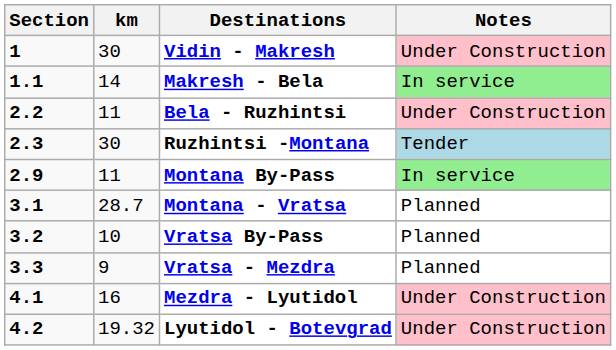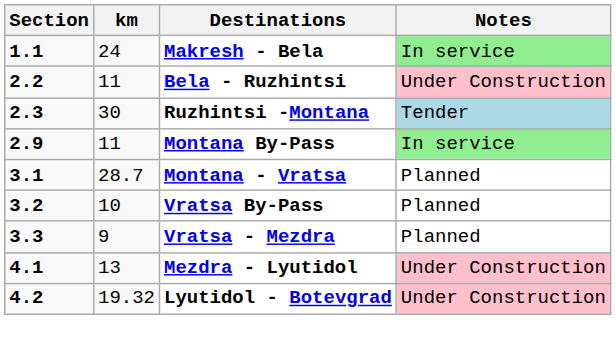 <table class="wikitable">
 <tr>
 <th>Section</th>
 <th>km</th>
 <th>Destinations</th>
 <th>Notes</th>
 </tr>
 <tr>
-<td><strong>1</strong></td>
-<td>30</td>
-<td style="background:white;"><strong><a href='#'>Vidin</a> - <a href='#'>Makresh</a></strong></td>
-<td style="background:pink;">Under Construction</td>
-</tr>
-<tr>
 <td><strong>1.1</strong></td>
-<td>14</td>
+<td>24</td>
 <td style="background:white;"><strong><a href='#'>Makresh</a> -  Bela</strong></td>
 <td style="background:lightgreen;">In service</td>
 </tr>
 <tr>
 <td><strong>2.2</strong></td>
 <td>11</td>
 <td style="background:white;"><strong><a href='#'>Bela</a> - Ruzhintsi</strong></td>
 <td style="background:pink;">Under Construction</td>
 </tr>
 <tr>
 <td><strong>2.3</strong></td>
 <td>30</td>
 <td style="background:white;"><strong>Ruzhintsi -<a href='#'>Montana</a></strong></td>
 <td style="background:lightblue;">Tender</td>
 </tr>
 <tr>
 <td><strong>2.9</strong></td>
 <td>11</td>
 <td style="background:white;"><strong><a href='#'>Montana</a> By-Pass</strong></td>
 <td style="background:lightgreen;">In service</td>
 </tr>
 <tr>
 <td><strong>3.1</strong></td>
 <td>28.7</td>
 <td style="background:white;"><strong><a href='#'>Montana</a> - <a href='#'>Vratsa</a></strong></td>
 <td style="background:white;">Planned</td>
 </tr>
 <tr>
 <td><strong>3.2</strong></td>
 <td>10</td>
 <td style="background:white;"><strong><a href='#'>Vratsa</a> By-Pass</strong></td>
 <td style="background:white;">Planned</td>
 </tr>
 <tr>
 <td><strong>3.3</strong></td>
 <td>9</td>
 <td style="background:white;"><strong><a href='#'>Vratsa</a> - <a href='#'>Mezdra</a></strong></td>
 <td style="background:white;">Planned</td>
 </tr>
 <tr>
 <td><strong>4.1</strong></td>
-<td>16</td>
+<td>13</td>
 <td style="background:white;"><strong><a href='#'>Mezdra</a> - Lyutidol</strong></td>
 <td style="background:pink;">Under Construction</td>
 </tr>
 <tr>
 <td><strong>4.2</strong></td>
 <td>19.32</td>
 <td style="background:white;"><strong>Lyutidol - <a href='#'>Botevgrad</a></strong></td>
 <td style="background:pink;">Under Construction</td>
 </tr>
 </table>
